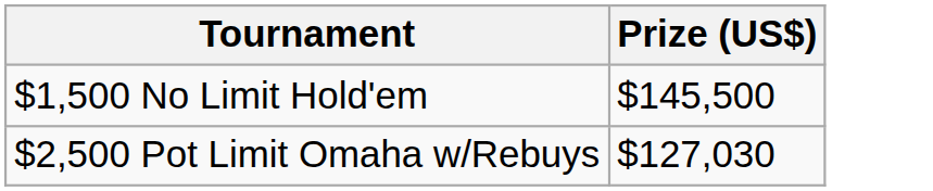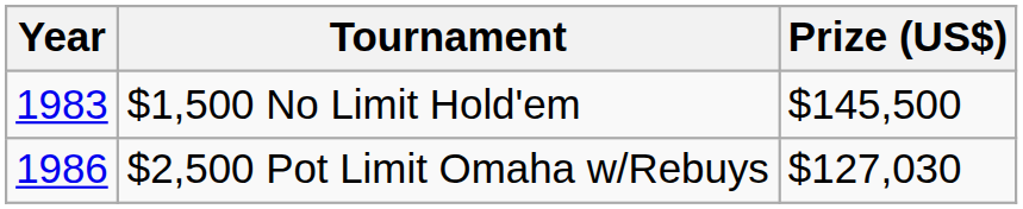 <table class="wikitable">
 <tr>
+<th>Year</th>
 <th>Tournament</th>
 <th>Prize (US$)</th>
 </tr>
 <tr>
+<td><a href='#'>1983</a></td>
 <td>$1,500 No Limit Hold'em</td>
 <td>$145,500</td>
 </tr>
 <tr>
+<td><a href='#'>1986</a></td>
 <td>$2,500 Pot Limit Omaha w/Rebuys</td>
 <td>$127,030</td>
 </tr>
 </table>
